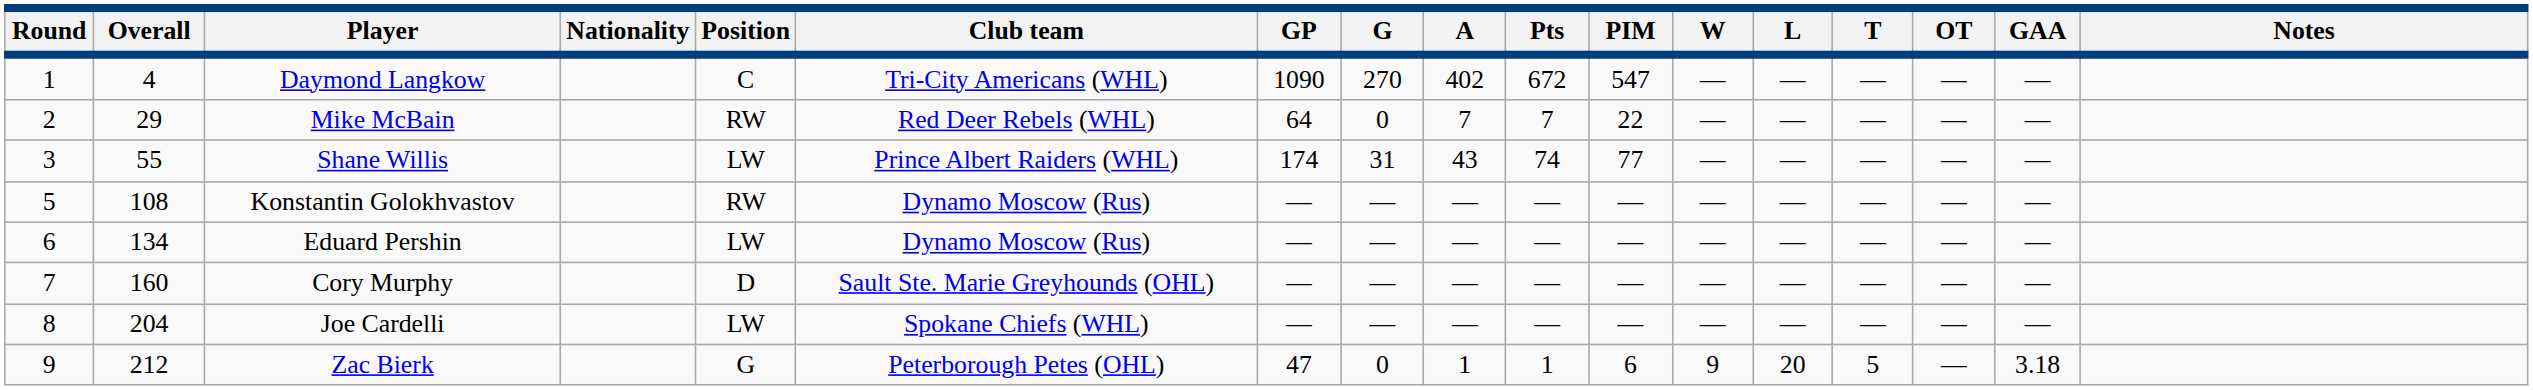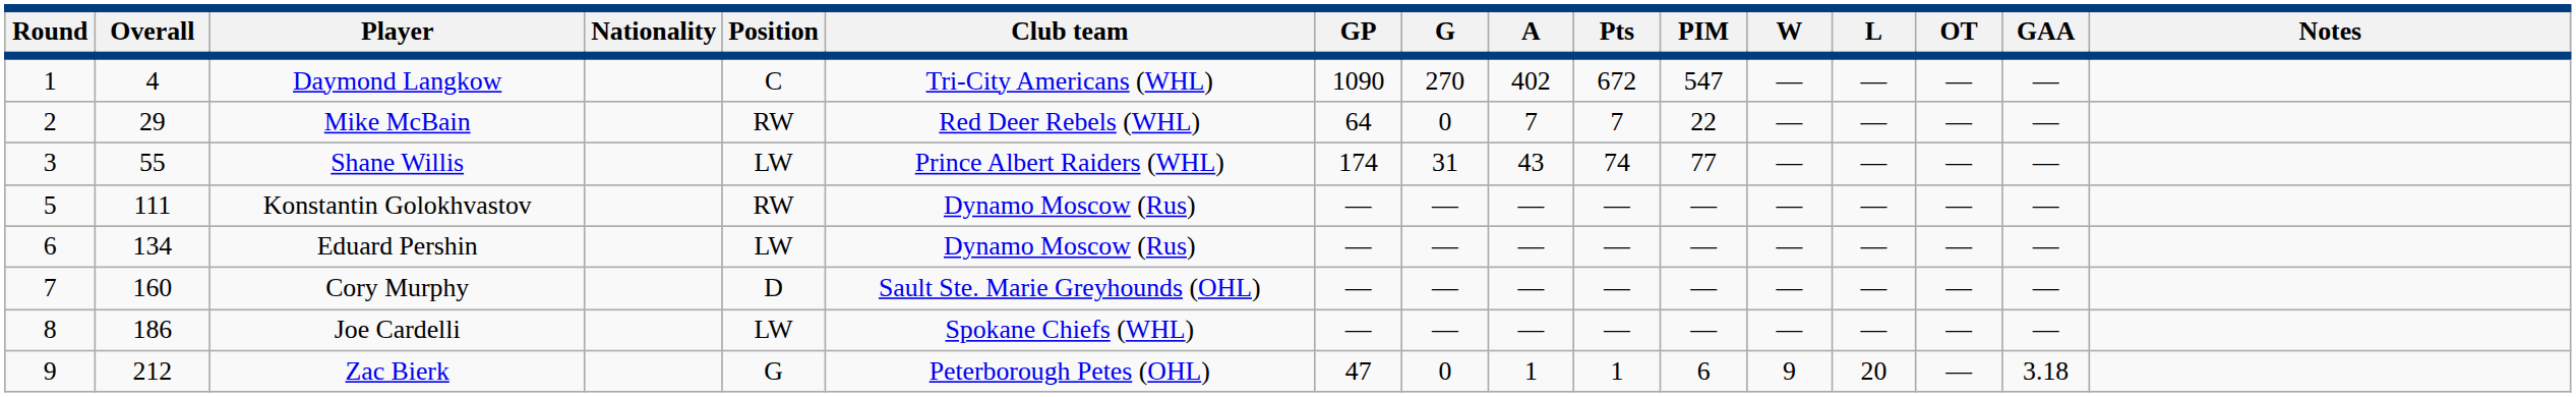 <table class="wikitable sortable" style="text-align:center">
 <tr style= "background:#FFFFFF; border-top:#003D7C 5px solid; border-bottom:#003D7C 5px solid;">
 <th style="width:3em">Round</th>
 <th style="width:4em">Overall</th>
 <th style="width:15em">Player</th>
 <th style="width:3em">Nationality</th>
 <th style="width:3em">Position</th>
 <th style="width:20em">Club team</th>
 <th style="width:3em">GP</th>
 <th style="width:3em">G</th>
 <th style="width:3em">A</th>
 <th style="width:3em">Pts</th>
 <th style="width:3em">PIM</th>
 <th style="width:3em">W</th>
 <th style="width:3em">L</th>
-<th style="width:3em">T</th>
 <th style="width:3em">OT</th>
 <th style="width:3em">GAA</th>
 <th style="width:20em">Notes</th>
 </tr>
 <tr>
 <td>1</td>
 <td>4</td>
 <td><a href='#'>Daymond Langkow</a></td>
 <td></td>
 <td>C</td>
 <td><a href='#'>Tri-City Americans</a> (<a href='#'>WHL</a>)</td>
 <td>1090</td>
 <td>270</td>
 <td>402</td>
 <td>672</td>
 <td>547</td>
-<td>—</td>
 <td>—</td>
 <td>—</td>
 <td>—</td>
 <td>—</td>
 <td></td>
 </tr>
 <tr>
 <td>2</td>
 <td>29</td>
 <td><a href='#'>Mike McBain</a></td>
 <td></td>
 <td>RW</td>
 <td><a href='#'>Red Deer Rebels</a> (<a href='#'>WHL</a>)</td>
 <td>64</td>
 <td>0</td>
 <td>7</td>
 <td>7</td>
 <td>22</td>
 <td>—</td>
 <td>—</td>
 <td>—</td>
 <td>—</td>
-<td>—</td>
 <td></td>
 </tr>
 <tr>
 <td>3</td>
 <td>55</td>
 <td><a href='#'>Shane Willis</a></td>
 <td></td>
 <td>LW</td>
 <td><a href='#'>Prince Albert Raiders</a> (<a href='#'>WHL</a>)</td>
 <td>174</td>
 <td>31</td>
 <td>43</td>
 <td>74</td>
 <td>77</td>
 <td>—</td>
 <td>—</td>
 <td>—</td>
 <td>—</td>
-<td>—</td>
 <td></td>
 </tr>
 <tr>
 <td>5</td>
-<td>108</td>
+<td>111</td>
 <td>Konstantin Golokhvastov</td>
 <td></td>
 <td>RW</td>
 <td><a href='#'>Dynamo Moscow</a> (<a href='#'>Rus</a>)</td>
-<td>—</td>
 <td>—</td>
 <td>—</td>
 <td>—</td>
 <td>—</td>
 <td>—</td>
 <td>—</td>
 <td>—</td>
 <td>—</td>
 <td>—</td>
 <td></td>
 </tr>
 <tr>
 <td>6</td>
 <td>134</td>
 <td>Eduard Pershin</td>
 <td></td>
 <td>LW</td>
 <td><a href='#'>Dynamo Moscow</a> (<a href='#'>Rus</a>)</td>
 <td>—</td>
 <td>—</td>
 <td>—</td>
 <td>—</td>
 <td>—</td>
 <td>—</td>
 <td>—</td>
 <td>—</td>
 <td>—</td>
-<td>—</td>
 <td></td>
 </tr>
 <tr>
 <td>7</td>
 <td>160</td>
 <td>Cory Murphy</td>
 <td></td>
 <td>D</td>
 <td><a href='#'>Sault Ste. Marie Greyhounds</a> (<a href='#'>OHL</a>)</td>
 <td>—</td>
 <td>—</td>
 <td>—</td>
 <td>—</td>
 <td>—</td>
 <td>—</td>
 <td>—</td>
 <td>—</td>
 <td>—</td>
-<td>—</td>
 <td></td>
 </tr>
 <tr>
 <td>8</td>
-<td>204</td>
+<td>186</td>
 <td>Joe Cardelli</td>
 <td></td>
 <td>LW</td>
 <td><a href='#'>Spokane Chiefs</a> (<a href='#'>WHL</a>)</td>
-<td>—</td>
 <td>—</td>
 <td>—</td>
 <td>—</td>
 <td>—</td>
 <td>—</td>
 <td>—</td>
 <td>—</td>
 <td>—</td>
 <td>—</td>
 <td></td>
 </tr>
 <tr>
 <td>9</td>
 <td>212</td>
 <td><a href='#'>Zac Bierk</a></td>
 <td></td>
 <td>G</td>
 <td><a href='#'>Peterborough Petes</a> (<a href='#'>OHL</a>)</td>
 <td>47</td>
 <td>0</td>
 <td>1</td>
 <td>1</td>
 <td>6</td>
 <td>9</td>
 <td>20</td>
-<td>5</td>
 <td>—</td>
 <td>3.18</td>
 <td></td>
 </tr>
 </table>
